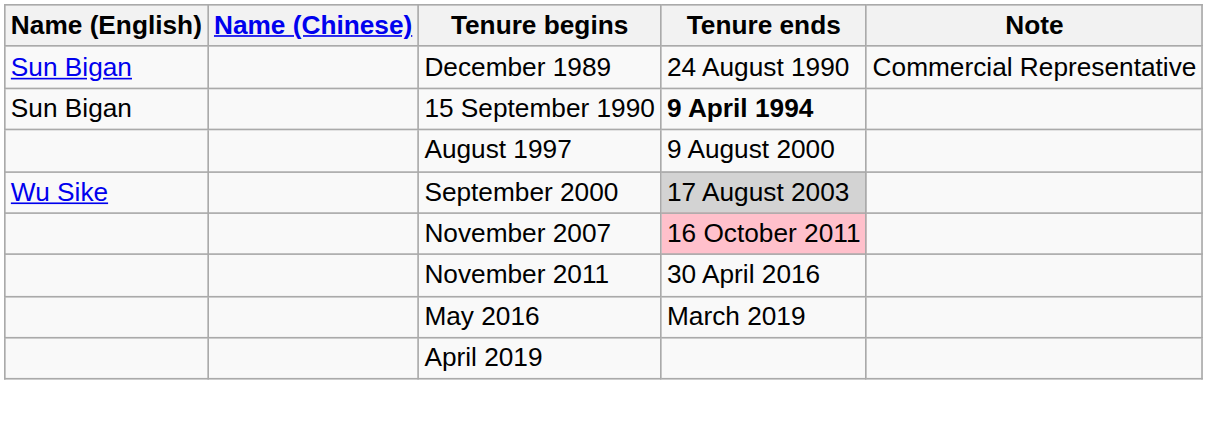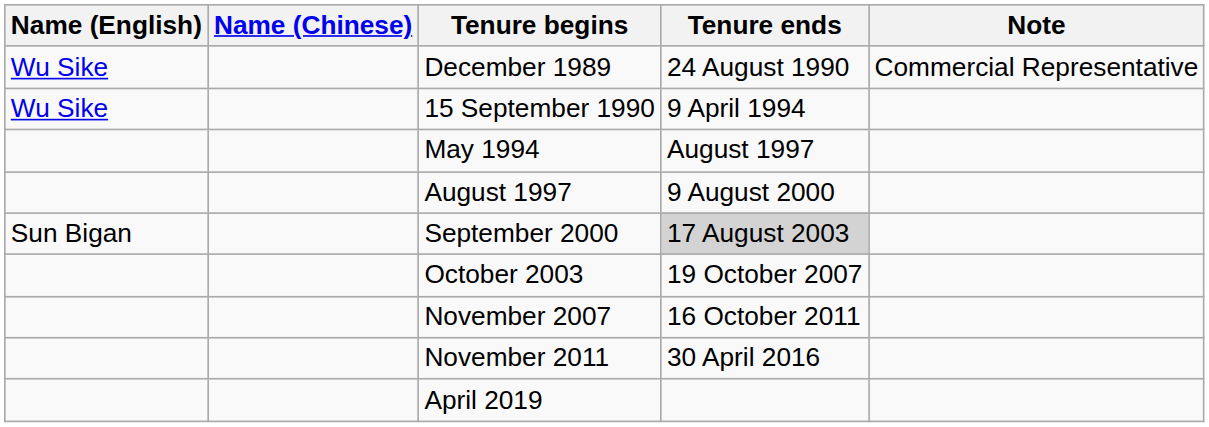 <table class="wikitable">
 <tr>
 <th>Name (English)</th>
 <th><a href='#'>Name (Chinese)</a></th>
 <th>Tenure begins</th>
 <th>Tenure ends</th>
 <th>Note</th>
 </tr>
 <tr>
-<td><a href='#'>Sun Bigan</a></td>
+<td><a href='#'>Wu Sike</a></td>
 <td></td>
 <td>December 1989</td>
 <td>24 August 1990</td>
 <td>Commercial Representative</td>
 </tr>
 <tr>
-<td>Sun Bigan</td>
+<td><a href='#'>Wu Sike</a></td>
 <td></td>
 <td>15 September 1990</td>
-<td><strong>9 April 1994</strong></td>
+<td>9 April 1994</td>
+<td></td>
+</tr>
+<tr>
+<td></td>
+<td></td>
+<td>May 1994</td>
+<td>August 1997</td>
 <td></td>
 </tr>
 <tr>
 <td></td>
 <td></td>
 <td>August 1997</td>
 <td>9 August 2000</td>
 <td></td>
 </tr>
 <tr>
-<td><a href='#'>Wu Sike</a></td>
+<td>Sun Bigan</td>
 <td></td>
 <td>September 2000</td>
 <td style="background: lightgrey;">17 August 2003</td>
 <td></td>
 </tr>
 <tr>
 <td></td>
 <td></td>
+<td>October 2003</td>
+<td>19 October 2007</td>
+<td></td>
+</tr>
+<tr>
+<td></td>
+<td></td>
 <td>November 2007</td>
-<td style="background: pink;">16 October 2011</td>
+<td>16 October 2011</td>
 <td></td>
 </tr>
 <tr>
 <td></td>
 <td></td>
 <td>November 2011</td>
 <td>30 April 2016</td>
 <td></td>
 </tr>
 <tr>
 <td></td>
 <td></td>
-<td>May 2016</td>
-<td>March 2019</td>
-<td></td>
-</tr>
-<tr>
-<td></td>
-<td></td>
 <td>April 2019</td>
 <td></td>
 <td></td>
 </tr>
 </table>
